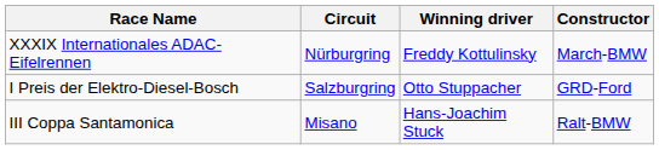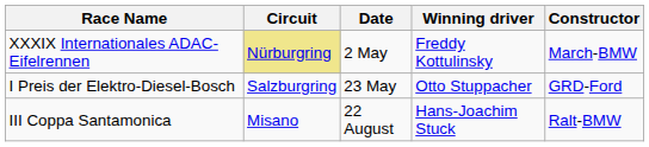 <table class="wikitable" style="font-size:95%">
 <tr>
 <th>Race Name</th>
 <th>Circuit</th>
+<th>Date</th>
 <th>Winning driver</th>
 <th>Constructor</th>
 </tr>
 <tr>
 <td> XXXIX <a href='#'>Internationales ADAC-Eifelrennen</a></td>
-<td><a href='#'>Nürburgring</a></td>
+<td style="background: khaki;"><a href='#'>Nürburgring</a></td>
+<td>2 May</td>
 <td> <a href='#'>Freddy Kottulinsky</a></td>
 <td> <a href='#'>March</a>-<a href='#'>BMW</a></td>
 </tr>
 <tr>
 <td> I Preis der Elektro-Diesel-Bosch</td>
 <td><a href='#'>Salzburgring</a></td>
+<td>23 May</td>
 <td> <a href='#'>Otto Stuppacher</a></td>
 <td> <a href='#'>GRD</a>-<a href='#'>Ford</a></td>
 </tr>
 <tr>
 <td> III Coppa Santamonica</td>
 <td><a href='#'>Misano</a></td>
+<td>22 August</td>
 <td> <a href='#'>Hans-Joachim Stuck</a></td>
 <td> <a href='#'>Ralt</a>-<a href='#'>BMW</a></td>
 </tr>
 </table>
